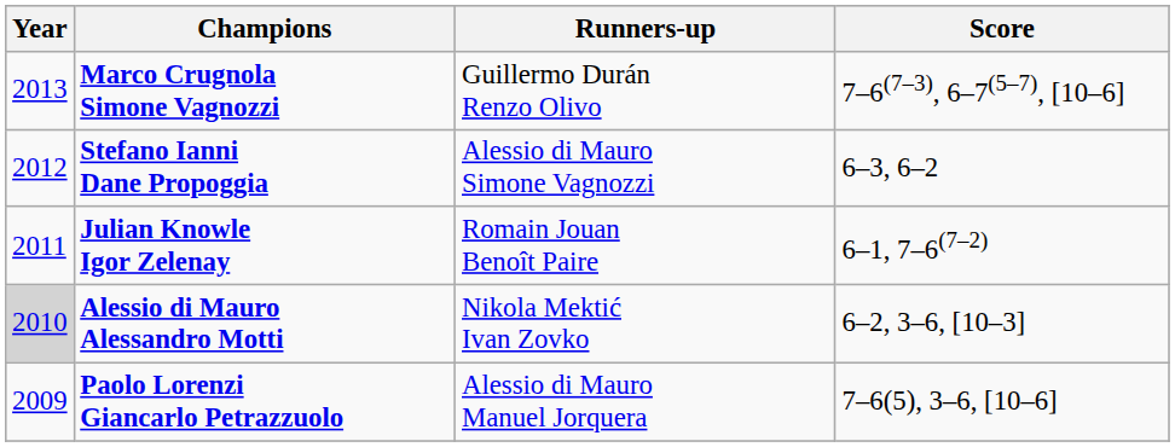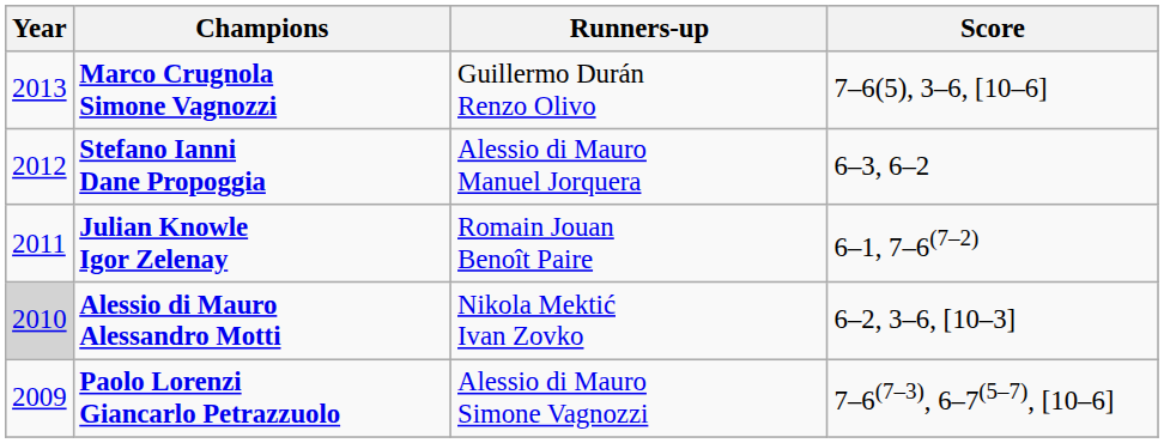 <table class="wikitable" style="font-size:90%">
 <tr>
 <th>Year</th>
 <th width="200">Champions</th>
 <th width="200">Runners-up</th>
 <th width="175">Score</th>
 </tr>
 <tr>
 <td><a href='#'>2013</a></td>
 <td> <strong><a href='#'>Marco Crugnola</a></strong><br> <strong><a href='#'>Simone Vagnozzi</a></strong></td>
 <td> Guillermo Durán<br> <a href='#'>Renzo Olivo</a></td>
-<td>7–6<sup>(7–3)</sup>, 6–7<sup>(5–7)</sup>, [10–6]</td>
+<td>7–6(5), 3–6, [10–6]</td>
 </tr>
 <tr>
 <td><a href='#'>2012</a></td>
 <td> <strong><a href='#'>Stefano Ianni</a></strong><br> <strong><a href='#'>Dane Propoggia</a></strong></td>
-<td> <a href='#'>Alessio di Mauro</a><br> <a href='#'>Simone Vagnozzi</a></td>
+<td> <a href='#'>Alessio di Mauro</a><br> <a href='#'>Manuel Jorquera</a></td>
 <td>6–3, 6–2</td>
 </tr>
 <tr>
 <td><a href='#'>2011</a></td>
 <td> <strong><a href='#'>Julian Knowle</a></strong><br> <strong><a href='#'>Igor Zelenay</a></strong></td>
 <td> <a href='#'>Romain Jouan</a><br> <a href='#'>Benoît Paire</a></td>
 <td>6–1, 7–6<sup>(7–2)</sup></td>
 </tr>
 <tr>
 <td style="background: lightgrey;"><a href='#'>2010</a></td>
 <td> <strong><a href='#'>Alessio di Mauro</a></strong><br> <strong><a href='#'>Alessandro Motti</a></strong></td>
 <td> <a href='#'>Nikola Mektić</a><br> <a href='#'>Ivan Zovko</a></td>
 <td>6–2, 3–6, [10–3]</td>
 </tr>
 <tr>
 <td><a href='#'>2009</a></td>
 <td> <strong><a href='#'>Paolo Lorenzi</a></strong><br> <strong><a href='#'>Giancarlo Petrazzuolo</a></strong></td>
-<td> <a href='#'>Alessio di Mauro</a><br> <a href='#'>Manuel Jorquera</a></td>
-<td>7–6(5), 3–6, [10–6]</td>
+<td> <a href='#'>Alessio di Mauro</a><br> <a href='#'>Simone Vagnozzi</a></td>
+<td>7–6<sup>(7–3)</sup>, 6–7<sup>(5–7)</sup>, [10–6]</td>
 </tr>
 </table>
